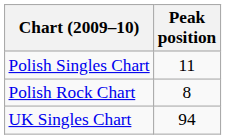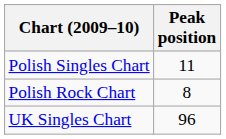 <table class="wikitable sortable">
 <tr>
 <th>Chart (2009–10)</th>
 <th>Peak<br>position</th>
 </tr>
 <tr>
 <td><a href='#'>Polish Singles Chart</a></td>
 <td align="center">11</td>
 </tr>
 <tr>
 <td><a href='#'>Polish Rock Chart</a></td>
 <td align="center">8</td>
 </tr>
 <tr>
 <td><a href='#'>UK Singles Chart</a></td>
-<td align="center">94</td>
+<td align="center">96</td>
 </tr>
 </table>
